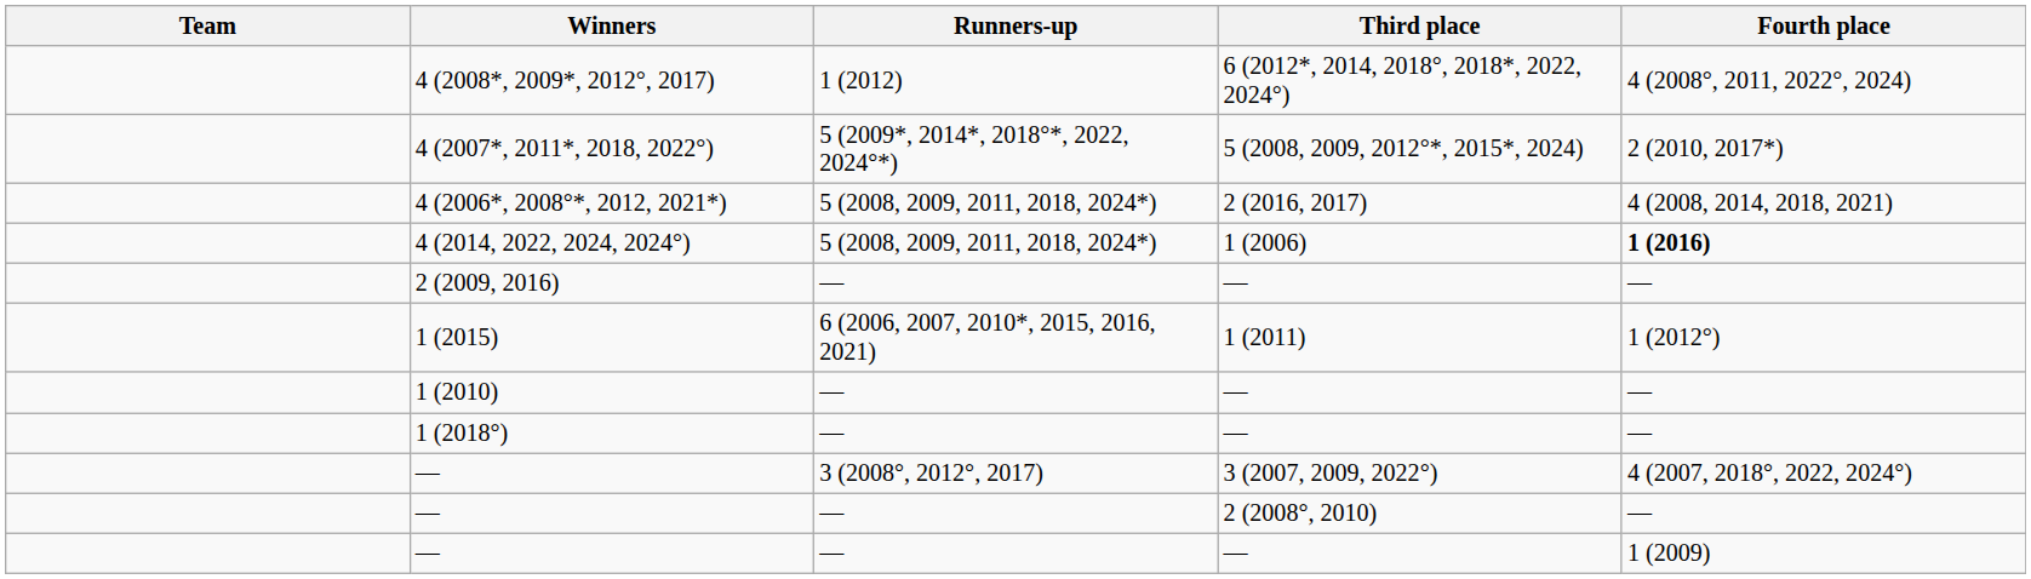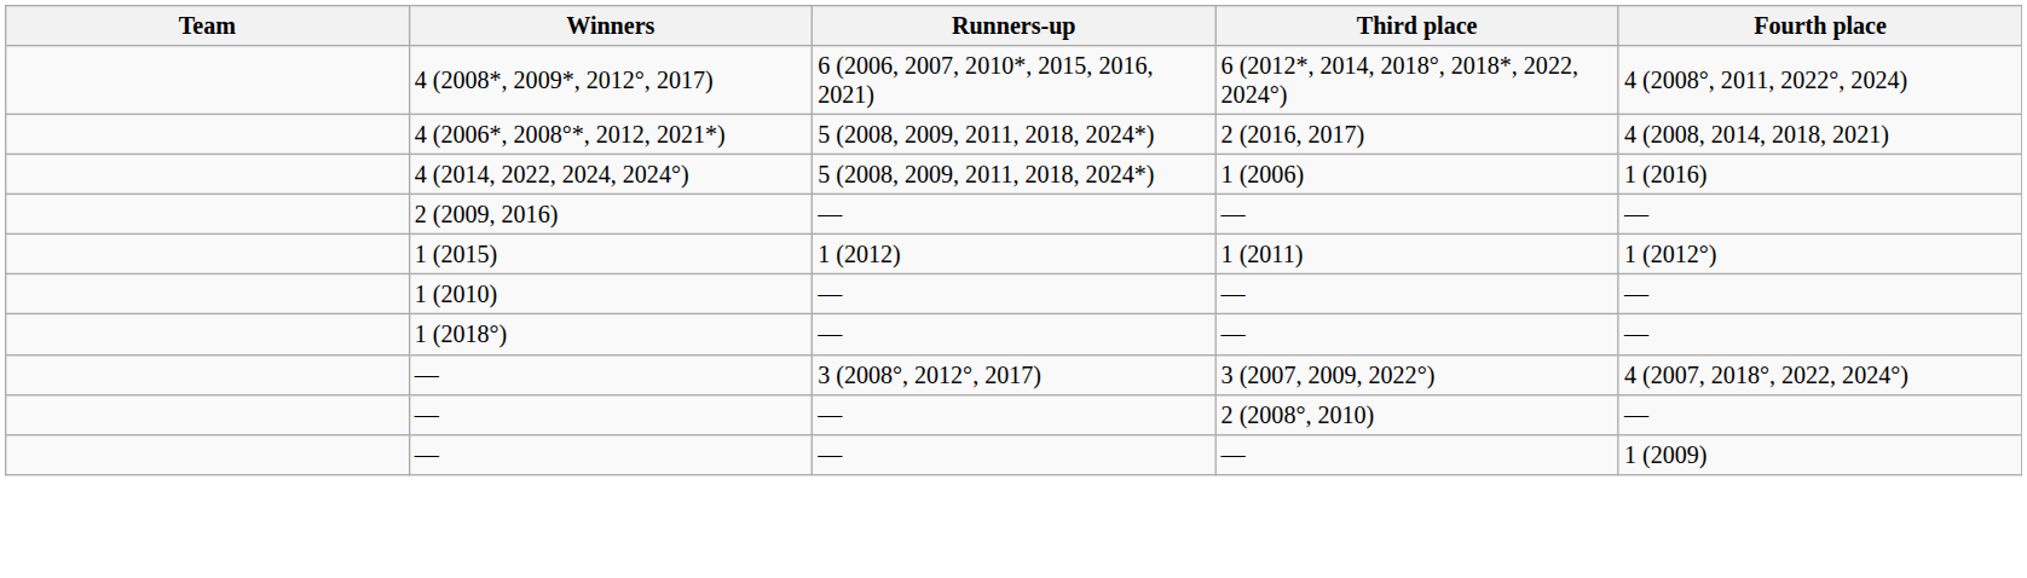 <table class="wikitable" bgcolor="#f7f8ff" style="font-size: 95%; border: gray 1px; border-collapse: collapse; width:100%">
 <tr>
 <th width="20%">Team</th>
 <th width="20%">Winners</th>
 <th width="20%">Runners-up</th>
 <th width="20%">Third place</th>
 <th width="20%">Fourth place</th>
 </tr>
 <tr>
 <td></td>
 <td>4 (2008*, 2009*, 2012°, 2017)</td>
-<td>1 (2012)</td>
+<td>6 (2006, 2007, 2010*, 2015, 2016, 2021)</td>
 <td>6 (2012*, 2014, 2018°, 2018*, 2022, 2024°)</td>
 <td>4 (2008°, 2011, 2022°, 2024)</td>
-</tr>
-<tr>
-<td></td>
-<td>4 (2007*, 2011*, 2018, 2022°)</td>
-<td>5 (2009*, 2014*, 2018°*, 2022, 2024°*)</td>
-<td>5 (2008, 2009, 2012°*, 2015*, 2024)</td>
-<td>2 (2010, 2017*)</td>
 </tr>
 <tr>
 <td></td>
 <td>4 (2006*, 2008°*, 2012, 2021*)</td>
 <td>5 (2008, 2009, 2011, 2018, 2024*)</td>
 <td>2 (2016, 2017)</td>
 <td>4 (2008, 2014, 2018, 2021)</td>
 </tr>
 <tr>
 <td></td>
 <td>4 (2014, 2022, 2024, 2024°)</td>
 <td>5 (2008, 2009, 2011, 2018, 2024*)</td>
 <td>1 (2006)</td>
-<td><strong>1 (2016)</strong></td>
+<td>1 (2016)</td>
 </tr>
 <tr>
 <td><em></em></td>
 <td>2 (2009, 2016)</td>
 <td>—</td>
 <td>—</td>
 <td>—</td>
 </tr>
 <tr>
 <td><em></em></td>
 <td>1 (2015)</td>
-<td>6 (2006, 2007, 2010*, 2015, 2016, 2021)</td>
+<td>1 (2012)</td>
 <td>1 (2011)</td>
 <td>1 (2012°)</td>
 </tr>
 <tr>
 <td><em></em></td>
 <td>1 (2010)</td>
 <td>—</td>
 <td>—</td>
 <td>—</td>
 </tr>
 <tr>
 <td><em></em></td>
 <td>1 (2018°)</td>
 <td>—</td>
 <td>—</td>
 <td>—</td>
 </tr>
 <tr>
 <td></td>
 <td>—</td>
 <td>3 (2008°, 2012°, 2017)</td>
 <td>3 (2007, 2009, 2022°)</td>
 <td>4 (2007, 2018°, 2022, 2024°)</td>
 </tr>
 <tr>
 <td><em></em></td>
 <td>—</td>
 <td>—</td>
 <td>2 (2008°, 2010)</td>
 <td>—</td>
 </tr>
 <tr>
 <td><em></em></td>
 <td>—</td>
 <td>—</td>
 <td>—</td>
 <td>1 (2009)</td>
 </tr>
 <tr>
 </tr>
 </table>
